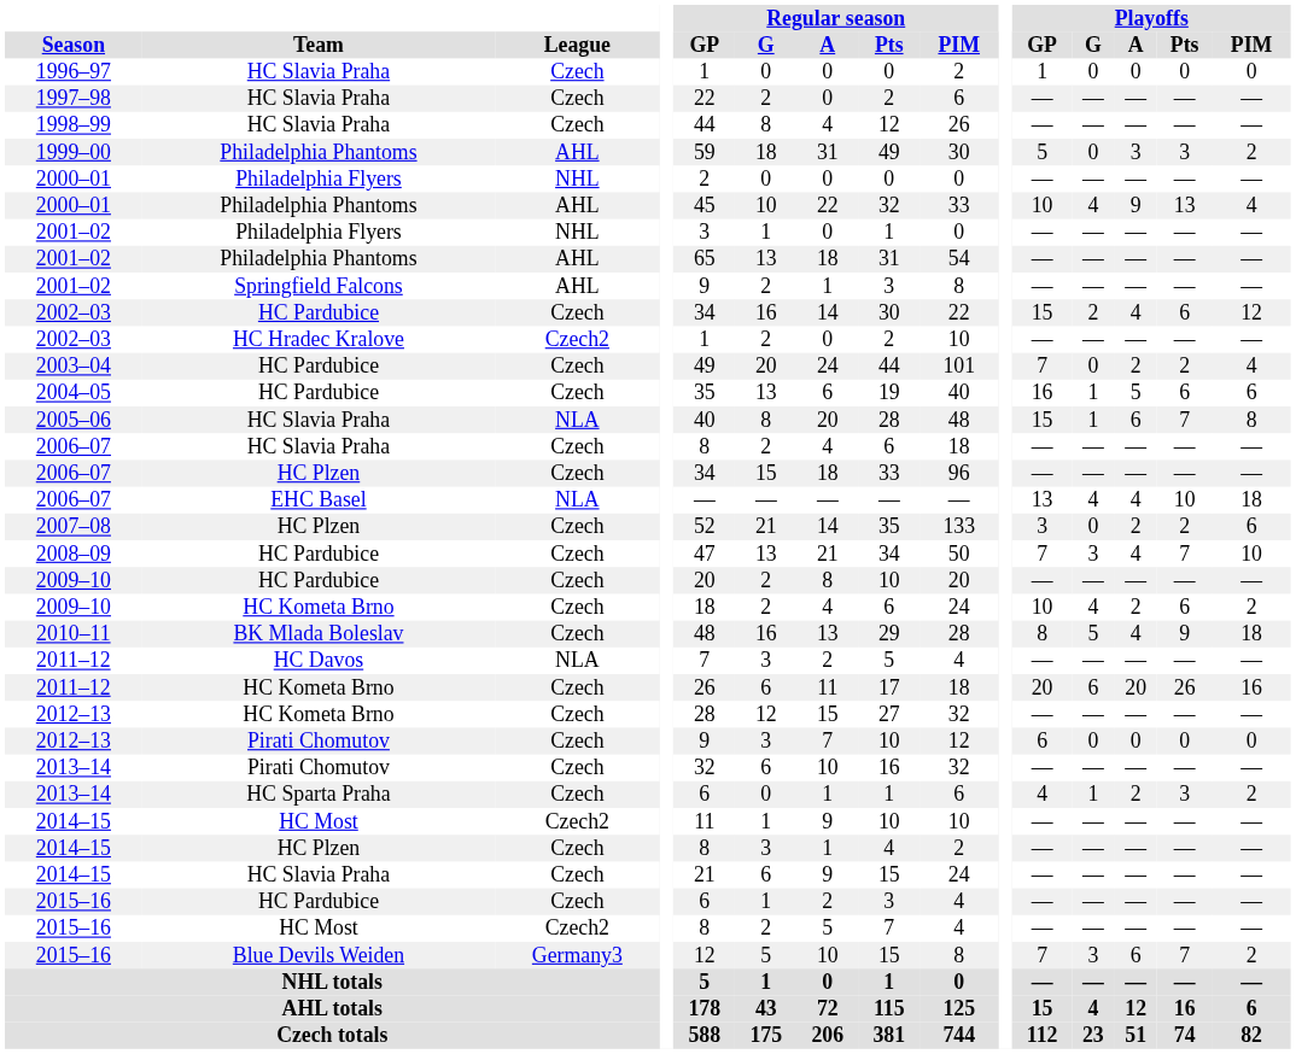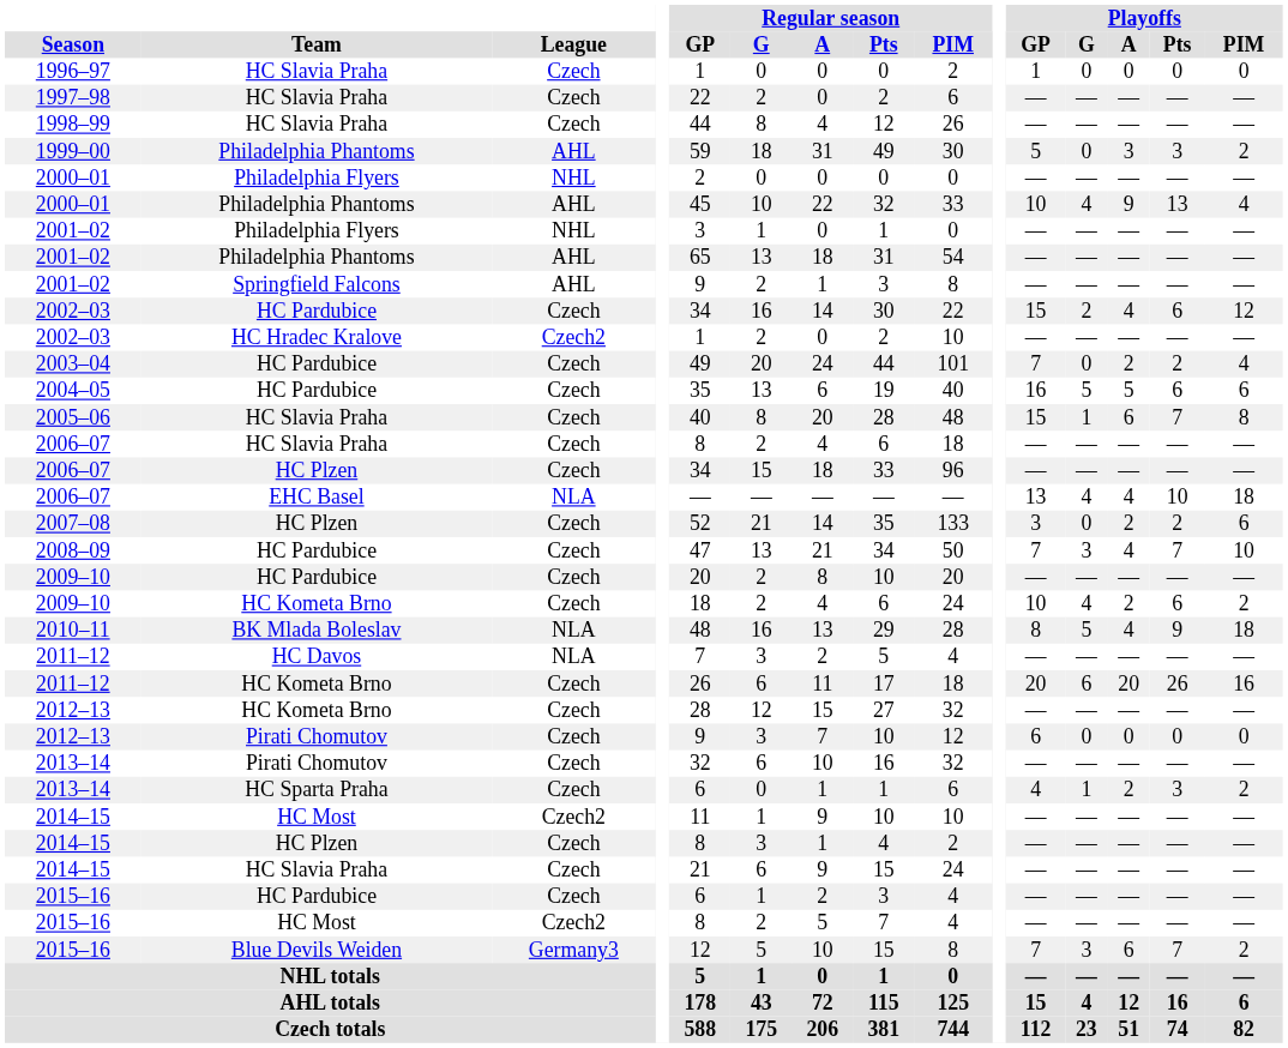 <table border="0" cellpadding="1" cellspacing="0" style="text-align:center; width:60em">
 <tr bgcolor="#e0e0e0">
 <th colspan="3" bgcolor="#ffffff"> </th>
 <th rowspan="99" bgcolor="#ffffff"> </th>
 <th colspan="5"><a href='#'>Regular season</a></th>
 <th rowspan="99" bgcolor="#ffffff"> </th>
 <th colspan="5"><a href='#'>Playoffs</a></th>
 </tr>
 <tr bgcolor="#e0e0e0">
 <th><a href='#'>Season</a></th>
 <th>Team</th>
 <th>League</th>
 <th>GP</th>
 <th><a href='#'>G</a></th>
 <th><a href='#'>A</a></th>
 <th><a href='#'>Pts</a></th>
 <th><a href='#'>PIM</a></th>
 <th>GP</th>
 <th>G</th>
 <th>A</th>
 <th>Pts</th>
 <th>PIM</th>
 </tr>
 <tr>
 <td><a href='#'>1996–97</a></td>
 <td><a href='#'>HC Slavia Praha</a></td>
 <td><a href='#'>Czech</a></td>
 <td>1</td>
 <td>0</td>
 <td>0</td>
 <td>0</td>
 <td>2</td>
 <td>1</td>
 <td>0</td>
 <td>0</td>
 <td>0</td>
 <td>0</td>
 </tr>
 <tr bgcolor="#f0f0f0">
 <td><a href='#'>1997–98</a></td>
 <td>HC Slavia Praha</td>
 <td>Czech</td>
 <td>22</td>
 <td>2</td>
 <td>0</td>
 <td>2</td>
 <td>6</td>
 <td>—</td>
 <td>—</td>
 <td>—</td>
 <td>—</td>
 <td>—</td>
 </tr>
 <tr>
 <td><a href='#'>1998–99</a></td>
 <td>HC Slavia Praha</td>
 <td>Czech</td>
 <td>44</td>
 <td>8</td>
 <td>4</td>
 <td>12</td>
 <td>26</td>
 <td>—</td>
 <td>—</td>
 <td>—</td>
 <td>—</td>
 <td>—</td>
 </tr>
 <tr bgcolor="#f0f0f0">
 <td><a href='#'>1999–00</a></td>
 <td><a href='#'>Philadelphia Phantoms</a></td>
 <td><a href='#'>AHL</a></td>
 <td>59</td>
 <td>18</td>
 <td>31</td>
 <td>49</td>
 <td>30</td>
 <td>5</td>
 <td>0</td>
 <td>3</td>
 <td>3</td>
 <td>2</td>
 </tr>
 <tr>
 <td><a href='#'>2000–01</a></td>
 <td><a href='#'>Philadelphia Flyers</a></td>
 <td><a href='#'>NHL</a></td>
 <td>2</td>
 <td>0</td>
 <td>0</td>
 <td>0</td>
 <td>0</td>
 <td>—</td>
 <td>—</td>
 <td>—</td>
 <td>—</td>
 <td>—</td>
 </tr>
 <tr bgcolor="#f0f0f0">
 <td><a href='#'>2000–01</a></td>
 <td>Philadelphia Phantoms</td>
 <td>AHL</td>
 <td>45</td>
 <td>10</td>
 <td>22</td>
 <td>32</td>
 <td>33</td>
 <td>10</td>
 <td>4</td>
 <td>9</td>
 <td>13</td>
 <td>4</td>
 </tr>
 <tr>
 <td><a href='#'>2001–02</a></td>
 <td>Philadelphia Flyers</td>
 <td>NHL</td>
 <td>3</td>
 <td>1</td>
 <td>0</td>
 <td>1</td>
 <td>0</td>
 <td>—</td>
 <td>—</td>
 <td>—</td>
 <td>—</td>
 <td>—</td>
 </tr>
 <tr bgcolor="#f0f0f0">
 <td><a href='#'>2001–02</a></td>
 <td>Philadelphia Phantoms</td>
 <td>AHL</td>
 <td>65</td>
 <td>13</td>
 <td>18</td>
 <td>31</td>
 <td>54</td>
 <td>—</td>
 <td>—</td>
 <td>—</td>
 <td>—</td>
 <td>—</td>
 </tr>
 <tr>
 <td><a href='#'>2001–02</a></td>
 <td><a href='#'>Springfield Falcons</a></td>
 <td>AHL</td>
 <td>9</td>
 <td>2</td>
 <td>1</td>
 <td>3</td>
 <td>8</td>
 <td>—</td>
 <td>—</td>
 <td>—</td>
 <td>—</td>
 <td>—</td>
 </tr>
 <tr bgcolor="#f0f0f0">
 <td><a href='#'>2002–03</a></td>
 <td><a href='#'>HC Pardubice</a></td>
 <td>Czech</td>
 <td>34</td>
 <td>16</td>
 <td>14</td>
 <td>30</td>
 <td>22</td>
 <td>15</td>
 <td>2</td>
 <td>4</td>
 <td>6</td>
 <td>12</td>
 </tr>
 <tr>
 <td><a href='#'>2002–03</a></td>
 <td><a href='#'>HC Hradec Kralove</a></td>
 <td><a href='#'>Czech2</a></td>
 <td>1</td>
 <td>2</td>
 <td>0</td>
 <td>2</td>
 <td>10</td>
 <td>—</td>
 <td>—</td>
 <td>—</td>
 <td>—</td>
 <td>—</td>
 </tr>
 <tr bgcolor="#f0f0f0">
 <td><a href='#'>2003–04</a></td>
 <td>HC Pardubice</td>
 <td>Czech</td>
 <td>49</td>
 <td>20</td>
 <td>24</td>
 <td>44</td>
 <td>101</td>
 <td>7</td>
 <td>0</td>
 <td>2</td>
 <td>2</td>
 <td>4</td>
 </tr>
 <tr>
 <td><a href='#'>2004–05</a></td>
 <td>HC Pardubice</td>
 <td>Czech</td>
 <td>35</td>
 <td>13</td>
 <td>6</td>
 <td>19</td>
 <td>40</td>
 <td>16</td>
-<td>1</td>
+<td>5</td>
 <td>5</td>
 <td>6</td>
 <td>6</td>
 </tr>
 <tr bgcolor="#f0f0f0">
 <td><a href='#'>2005–06</a></td>
 <td>HC Slavia Praha</td>
-<td><a href='#'>NLA</a></td>
+<td>Czech</td>
 <td>40</td>
 <td>8</td>
 <td>20</td>
 <td>28</td>
 <td>48</td>
 <td>15</td>
 <td>1</td>
 <td>6</td>
 <td>7</td>
 <td>8</td>
 </tr>
 <tr>
 <td><a href='#'>2006–07</a></td>
 <td>HC Slavia Praha</td>
 <td>Czech</td>
 <td>8</td>
 <td>2</td>
 <td>4</td>
 <td>6</td>
 <td>18</td>
 <td>—</td>
 <td>—</td>
 <td>—</td>
 <td>—</td>
 <td>—</td>
 </tr>
 <tr bgcolor="#f0f0f0">
 <td><a href='#'>2006–07</a></td>
 <td><a href='#'>HC Plzen</a></td>
 <td>Czech</td>
 <td>34</td>
 <td>15</td>
 <td>18</td>
 <td>33</td>
 <td>96</td>
 <td>—</td>
 <td>—</td>
 <td>—</td>
 <td>—</td>
 <td>—</td>
 </tr>
 <tr>
 <td><a href='#'>2006–07</a></td>
 <td><a href='#'>EHC Basel</a></td>
 <td><a href='#'>NLA</a></td>
 <td>—</td>
 <td>—</td>
 <td>—</td>
 <td>—</td>
 <td>—</td>
 <td>13</td>
 <td>4</td>
 <td>4</td>
 <td>10</td>
 <td>18</td>
 </tr>
 <tr bgcolor="#f0f0f0">
 <td><a href='#'>2007–08</a></td>
 <td>HC Plzen</td>
 <td>Czech</td>
 <td>52</td>
 <td>21</td>
 <td>14</td>
 <td>35</td>
 <td>133</td>
 <td>3</td>
 <td>0</td>
 <td>2</td>
 <td>2</td>
 <td>6</td>
 </tr>
 <tr>
 <td><a href='#'>2008–09</a></td>
 <td>HC Pardubice</td>
 <td>Czech</td>
 <td>47</td>
 <td>13</td>
 <td>21</td>
 <td>34</td>
 <td>50</td>
 <td>7</td>
 <td>3</td>
 <td>4</td>
 <td>7</td>
 <td>10</td>
 </tr>
 <tr bgcolor="#f0f0f0">
 <td><a href='#'>2009–10</a></td>
 <td>HC Pardubice</td>
 <td>Czech</td>
 <td>20</td>
 <td>2</td>
 <td>8</td>
 <td>10</td>
 <td>20</td>
 <td>—</td>
 <td>—</td>
 <td>—</td>
 <td>—</td>
 <td>—</td>
 </tr>
 <tr>
 <td><a href='#'>2009–10</a></td>
 <td><a href='#'>HC Kometa Brno</a></td>
 <td>Czech</td>
 <td>18</td>
 <td>2</td>
 <td>4</td>
 <td>6</td>
 <td>24</td>
 <td>10</td>
 <td>4</td>
 <td>2</td>
 <td>6</td>
 <td>2</td>
 </tr>
 <tr bgcolor="#f0f0f0">
 <td><a href='#'>2010–11</a></td>
 <td><a href='#'>BK Mlada Boleslav</a></td>
-<td>Czech</td>
+<td>NLA</td>
 <td>48</td>
 <td>16</td>
 <td>13</td>
 <td>29</td>
 <td>28</td>
 <td>8</td>
 <td>5</td>
 <td>4</td>
 <td>9</td>
 <td>18</td>
 </tr>
 <tr>
 <td><a href='#'>2011–12</a></td>
 <td><a href='#'>HC Davos</a></td>
 <td>NLA</td>
 <td>7</td>
 <td>3</td>
 <td>2</td>
 <td>5</td>
 <td>4</td>
 <td>—</td>
 <td>—</td>
 <td>—</td>
 <td>—</td>
 <td>—</td>
 </tr>
 <tr bgcolor="#f0f0f0">
 <td><a href='#'>2011–12</a></td>
 <td>HC Kometa Brno</td>
 <td>Czech</td>
 <td>26</td>
 <td>6</td>
 <td>11</td>
 <td>17</td>
 <td>18</td>
 <td>20</td>
 <td>6</td>
 <td>20</td>
 <td>26</td>
 <td>16</td>
 </tr>
 <tr>
 <td><a href='#'>2012–13</a></td>
 <td>HC Kometa Brno</td>
 <td>Czech</td>
 <td>28</td>
 <td>12</td>
 <td>15</td>
 <td>27</td>
 <td>32</td>
 <td>—</td>
 <td>—</td>
 <td>—</td>
 <td>—</td>
 <td>—</td>
 </tr>
 <tr bgcolor="#f0f0f0">
 <td><a href='#'>2012–13</a></td>
 <td><a href='#'>Pirati Chomutov</a></td>
 <td>Czech</td>
 <td>9</td>
 <td>3</td>
 <td>7</td>
 <td>10</td>
 <td>12</td>
 <td>6</td>
 <td>0</td>
 <td>0</td>
 <td>0</td>
 <td>0</td>
 </tr>
 <tr>
 <td><a href='#'>2013–14</a></td>
 <td>Pirati Chomutov</td>
 <td>Czech</td>
 <td>32</td>
 <td>6</td>
 <td>10</td>
 <td>16</td>
 <td>32</td>
 <td>—</td>
 <td>—</td>
 <td>—</td>
 <td>—</td>
 <td>—</td>
 </tr>
 <tr bgcolor="#f0f0f0">
 <td><a href='#'>2013–14</a></td>
 <td>HC Sparta Praha</td>
 <td>Czech</td>
 <td>6</td>
 <td>0</td>
 <td>1</td>
 <td>1</td>
 <td>6</td>
 <td>4</td>
 <td>1</td>
 <td>2</td>
 <td>3</td>
 <td>2</td>
 </tr>
 <tr>
 <td><a href='#'>2014–15</a></td>
 <td><a href='#'>HC Most</a></td>
 <td>Czech2</td>
 <td>11</td>
 <td>1</td>
 <td>9</td>
 <td>10</td>
 <td>10</td>
 <td>—</td>
 <td>—</td>
 <td>—</td>
 <td>—</td>
 <td>—</td>
 </tr>
 <tr bgcolor="#f0f0f0">
 <td><a href='#'>2014–15</a></td>
 <td>HC Plzen</td>
 <td>Czech</td>
 <td>8</td>
 <td>3</td>
 <td>1</td>
 <td>4</td>
 <td>2</td>
 <td>—</td>
 <td>—</td>
 <td>—</td>
 <td>—</td>
 <td>—</td>
 </tr>
 <tr>
 <td><a href='#'>2014–15</a></td>
 <td>HC Slavia Praha</td>
 <td>Czech</td>
 <td>21</td>
 <td>6</td>
 <td>9</td>
 <td>15</td>
 <td>24</td>
 <td>—</td>
 <td>—</td>
 <td>—</td>
 <td>—</td>
 <td>—</td>
 </tr>
 <tr bgcolor="#f0f0f0">
 <td><a href='#'>2015–16</a></td>
 <td>HC Pardubice</td>
 <td>Czech</td>
 <td>6</td>
 <td>1</td>
 <td>2</td>
 <td>3</td>
 <td>4</td>
 <td>—</td>
 <td>—</td>
 <td>—</td>
 <td>—</td>
 <td>—</td>
 </tr>
 <tr>
 <td><a href='#'>2015–16</a></td>
 <td>HC Most</td>
 <td>Czech2</td>
 <td>8</td>
 <td>2</td>
 <td>5</td>
 <td>7</td>
 <td>4</td>
 <td>—</td>
 <td>—</td>
 <td>—</td>
 <td>—</td>
 <td>—</td>
 </tr>
 <tr bgcolor="#f0f0f0">
 <td><a href='#'>2015–16</a></td>
 <td><a href='#'>Blue Devils Weiden</a></td>
 <td><a href='#'>Germany3</a></td>
 <td>12</td>
 <td>5</td>
 <td>10</td>
 <td>15</td>
 <td>8</td>
 <td>7</td>
 <td>3</td>
 <td>6</td>
 <td>7</td>
 <td>2</td>
 </tr>
 <tr>
 </tr>
 <tr ALIGN="center" bgcolor="#e0e0e0">
 <th colspan="3">NHL totals</th>
 <th ALIGN="center">5</th>
 <th ALIGN="center">1</th>
 <th ALIGN="center">0</th>
 <th ALIGN="center">1</th>
 <th ALIGN="center">0</th>
 <th ALIGN="center">—</th>
 <th ALIGN="center">—</th>
 <th ALIGN="center">—</th>
 <th ALIGN="center">—</th>
 <th ALIGN="center">—</th>
 </tr>
 <tr>
 </tr>
 <tr ALIGN="center" bgcolor="#e0e0e0">
 <th colspan="3">AHL totals</th>
 <th ALIGN="center">178</th>
 <th ALIGN="center">43</th>
 <th ALIGN="center">72</th>
 <th ALIGN="center">115</th>
 <th ALIGN="center">125</th>
 <th ALIGN="center">15</th>
 <th ALIGN="center">4</th>
 <th ALIGN="center">12</th>
 <th ALIGN="center">16</th>
 <th ALIGN="center">6</th>
 </tr>
 <tr>
 </tr>
 <tr ALIGN="center" bgcolor="#e0e0e0">
 <th colspan="3">Czech totals</th>
 <th ALIGN="center">588</th>
 <th ALIGN="center">175</th>
 <th ALIGN="center">206</th>
 <th ALIGN="center">381</th>
 <th ALIGN="center">744</th>
 <th ALIGN="center">112</th>
 <th ALIGN="center">23</th>
 <th ALIGN="center">51</th>
 <th ALIGN="center">74</th>
 <th ALIGN="center">82</th>
 </tr>
 </table>
